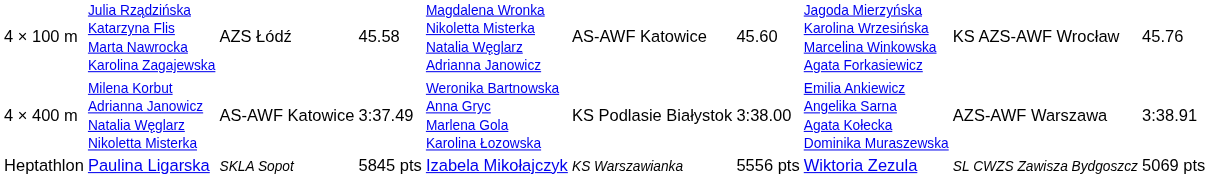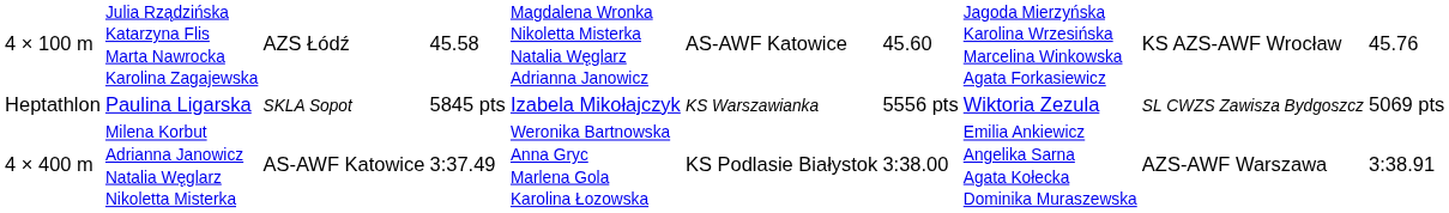 <table>
 <tr>
 <td>4 × 100 m</td>
 <td><small><a href='#'>Julia Rządzińska</a><br><a href='#'>Katarzyna Flis</a><br><a href='#'>Marta Nawrocka</a><br><a href='#'>Karolina Zagajewska</a></small></td>
 <td>AZS Łódź</td>
 <td>45.58</td>
 <td><small><a href='#'>Magdalena Wronka</a><br><a href='#'>Nikoletta Misterka</a><br><a href='#'>Natalia Węglarz</a><br><a href='#'>Adrianna Janowicz</a></small></td>
 <td>AS-AWF Katowice</td>
 <td>45.60</td>
 <td><small><a href='#'>Jagoda Mierzyńska</a><br><a href='#'>Karolina Wrzesińska</a><br><a href='#'>Marcelina Winkowska</a><br><a href='#'>Agata Forkasiewicz</a></small></td>
 <td>KS AZS-AWF Wrocław</td>
 <td>45.76</td>
 </tr>
 <tr>
+<td>Heptathlon</td>
+<td><a href='#'>Paulina Ligarska</a></td>
+<td><small><em>SKLA Sopot</em></small></td>
+<td>5845 pts</td>
+<td><a href='#'>Izabela Mikołajczyk</a></td>
+<td><small><em>KS Warszawianka</em></small></td>
+<td>5556 pts</td>
+<td><a href='#'>Wiktoria Zezula</a></td>
+<td><small><em>SL CWZS Zawisza Bydgoszcz</em></small></td>
+<td>5069 pts</td>
+</tr>
+<tr>
 <td>4 × 400 m</td>
 <td><small><a href='#'>Milena Korbut</a><br><a href='#'>Adrianna Janowicz</a><br><a href='#'>Natalia Węglarz</a><br><a href='#'>Nikoletta Misterka</a></small></td>
 <td>AS-AWF Katowice</td>
 <td>3:37.49</td>
 <td><small><a href='#'>Weronika Bartnowska</a><br><a href='#'>Anna Gryc</a><br><a href='#'>Marlena Gola</a><br><a href='#'>Karolina Łozowska</a></small></td>
 <td>KS Podlasie Białystok</td>
 <td>3:38.00</td>
 <td><small><a href='#'>Emilia Ankiewicz</a><br><a href='#'>Angelika Sarna</a><br><a href='#'>Agata Kołecka</a><br><a href='#'>Dominika Muraszewska</a></small></td>
 <td>AZS-AWF Warszawa</td>
 <td>3:38.91</td>
 </tr>
-<tr>
-<td>Heptathlon</td>
-<td><a href='#'>Paulina Ligarska</a></td>
-<td><small><em>SKLA Sopot</em></small></td>
-<td>5845 pts</td>
-<td><a href='#'>Izabela Mikołajczyk</a></td>
-<td><small><em>KS Warszawianka</em></small></td>
-<td>5556 pts</td>
-<td><a href='#'>Wiktoria Zezula</a></td>
-<td><small><em>SL CWZS Zawisza Bydgoszcz</em></small></td>
-<td>5069 pts</td>
-</tr>
 </table>
